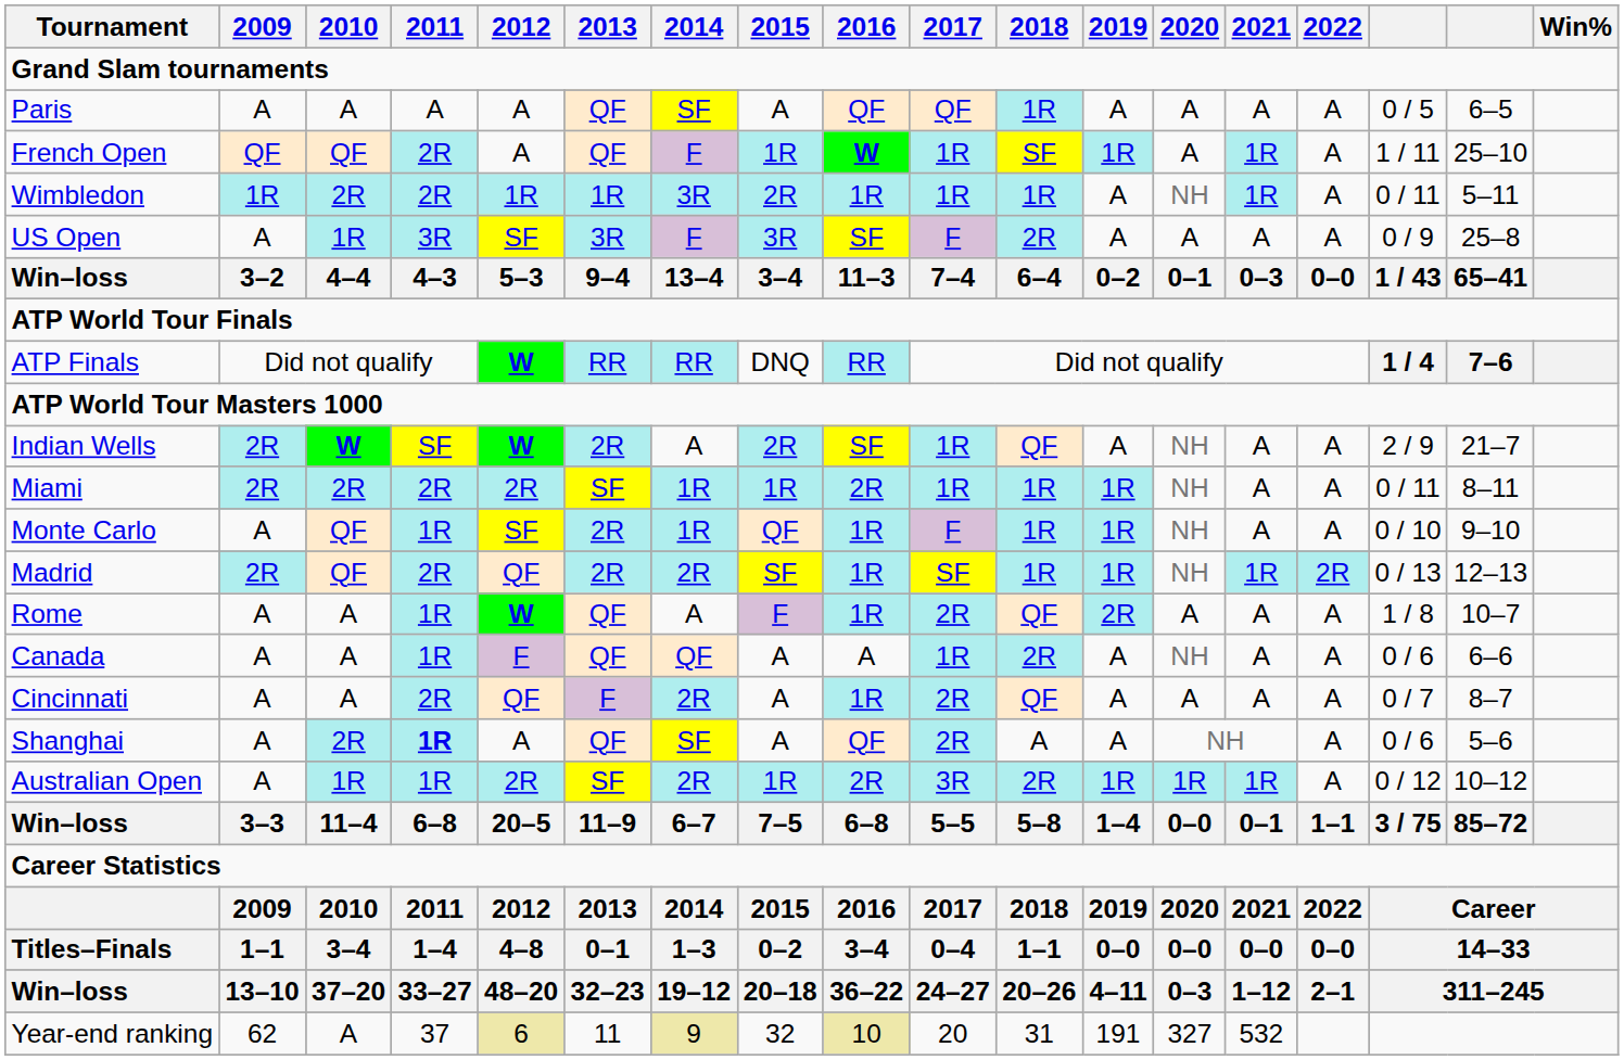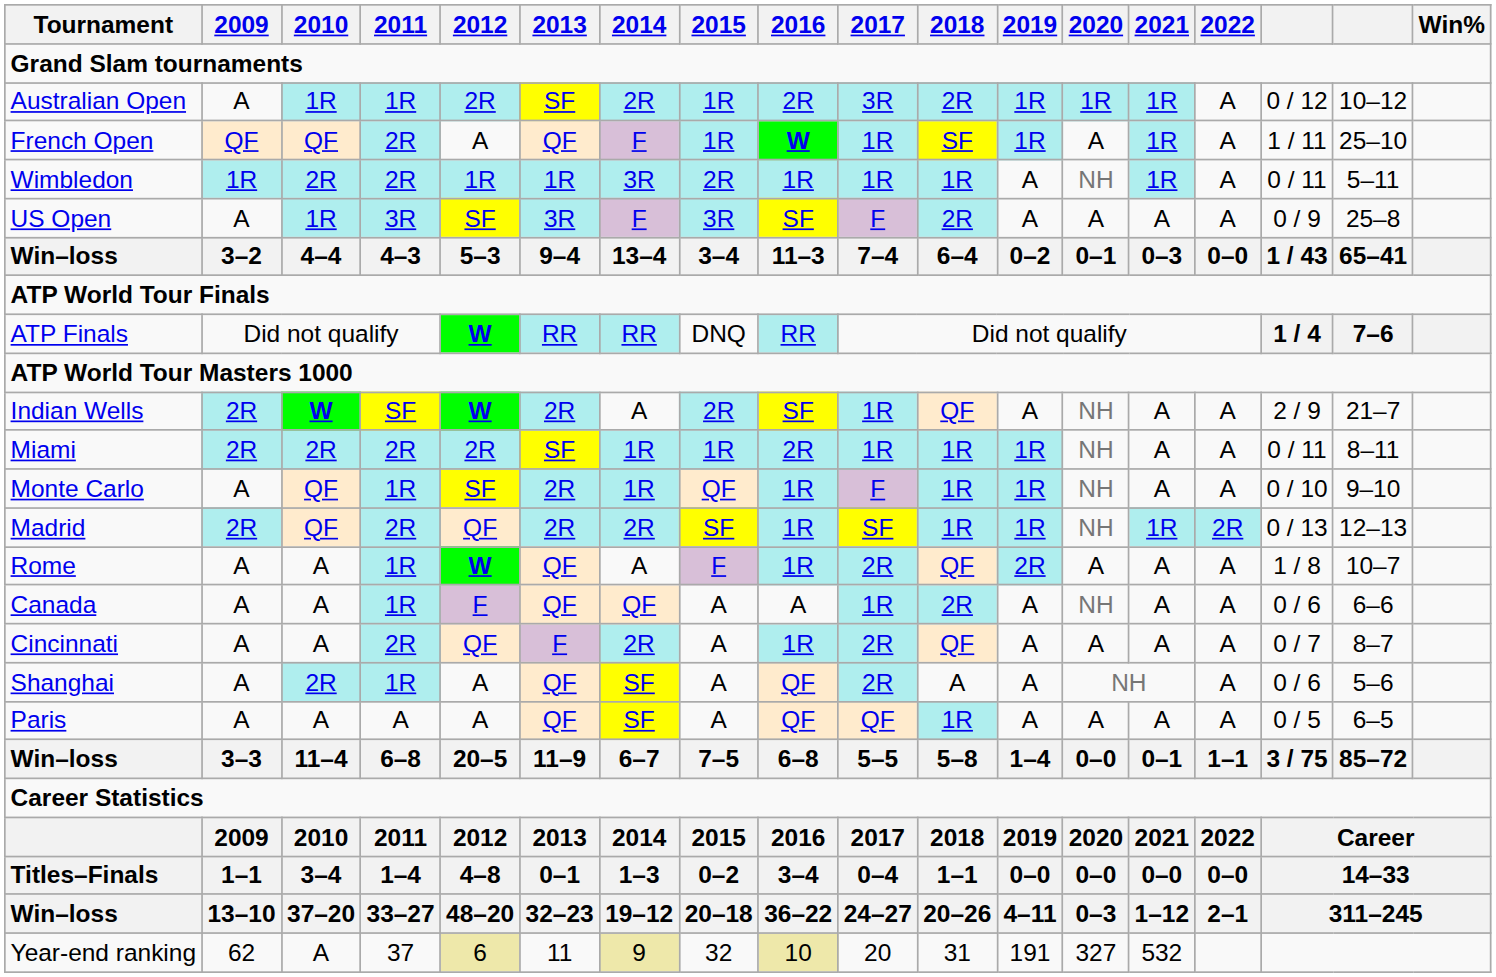 <table class=wikitable style=text-align:center;font-size:90%>
 <tr>
 <th>Tournament</th>
 <th><a href='#'>2009</a></th>
 <th><a href='#'>2010</a></th>
 <th><a href='#'>2011</a></th>
 <th><a href='#'>2012</a></th>
 <th><a href='#'>2013</a></th>
 <th><a href='#'>2014</a></th>
 <th><a href='#'>2015</a></th>
 <th><a href='#'>2016</a></th>
 <th><a href='#'>2017</a></th>
 <th><a href='#'>2018</a></th>
 <th><a href='#'>2019</a></th>
 <th><a href='#'>2020</a></th>
 <th><a href='#'>2021</a></th>
 <th><a href='#'>2022</a></th>
 <th></th>
 <th></th>
 <th>Win%</th>
 </tr>
 <tr>
 <td colspan="18" align="left"><strong>Grand Slam tournaments</strong></td>
 </tr>
 <tr>
-<td align=left><a href='#'>Paris</a></td>
+<td align=left><a href='#'>Australian Open</a></td>
 <td>A</td>
-<td>A</td>
-<td>A</td>
-<td>A</td>
-<td bgcolor=ffebcd><a href='#'>QF</a></td>
+<td bgcolor=afeeee><a href='#'>1R</a></td>
+<td bgcolor=afeeee><a href='#'>1R</a></td>
+<td bgcolor=afeeee><a href='#'>2R</a></td>
 <td bgcolor=yellow><a href='#'>SF</a></td>
-<td>A</td>
-<td bgcolor=ffebcd><a href='#'>QF</a></td>
-<td bgcolor=ffebcd><a href='#'>QF</a></td>
+<td bgcolor=afeeee><a href='#'>2R</a></td>
+<td bgcolor=afeeee><a href='#'>1R</a></td>
+<td bgcolor=afeeee><a href='#'>2R</a></td>
+<td bgcolor=afeeee><a href='#'>3R</a></td>
+<td bgcolor=afeeee><a href='#'>2R</a></td>
+<td bgcolor=afeeee><a href='#'>1R</a></td>
+<td bgcolor=afeeee><a href='#'>1R</a></td>
 <td bgcolor=afeeee><a href='#'>1R</a></td>
 <td>A</td>
-<td>A</td>
-<td>A</td>
-<td>A</td>
-<td>0 / 5</td>
-<td>6–5</td>
+<td>0 / 12</td>
+<td>10–12</td>
 <td></td>
 </tr>
 <tr>
 <td align=left><a href='#'>French Open</a></td>
 <td bgcolor=ffebcd><a href='#'>QF</a></td>
 <td bgcolor=ffebcd><a href='#'>QF</a></td>
 <td bgcolor=afeeee><a href='#'>2R</a></td>
 <td>A</td>
 <td bgcolor=ffebcd><a href='#'>QF</a></td>
 <td bgcolor=thistle><a href='#'>F</a></td>
 <td bgcolor=afeeee><a href='#'>1R</a></td>
 <td bgcolor=lime><a href='#'><strong>W</strong></a></td>
 <td bgcolor=afeeee><a href='#'>1R</a></td>
 <td bgcolor=yellow><a href='#'>SF</a></td>
 <td bgcolor=afeeee><a href='#'>1R</a></td>
 <td>A</td>
 <td bgcolor=afeeee><a href='#'>1R</a></td>
 <td>A</td>
 <td>1 / 11</td>
 <td>25–10</td>
 <td></td>
 </tr>
 <tr>
 <td align=left><a href='#'>Wimbledon</a></td>
 <td bgcolor=afeeee><a href='#'>1R</a></td>
 <td bgcolor=afeeee><a href='#'>2R</a></td>
 <td bgcolor=afeeee><a href='#'>2R</a></td>
 <td bgcolor=afeeee><a href='#'>1R</a></td>
 <td bgcolor=afeeee><a href='#'>1R</a></td>
 <td bgcolor=afeeee><a href='#'>3R</a></td>
 <td bgcolor=afeeee><a href='#'>2R</a></td>
 <td bgcolor=afeeee><a href='#'>1R</a></td>
 <td bgcolor=afeeee><a href='#'>1R</a></td>
 <td bgcolor=afeeee><a href='#'>1R</a></td>
 <td>A</td>
 <td style=color:#767676>NH</td>
 <td bgcolor=afeeee><a href='#'>1R</a></td>
 <td>A</td>
 <td>0 / 11</td>
 <td>5–11</td>
 <td></td>
 </tr>
 <tr>
 <td align=left><a href='#'>US Open</a></td>
 <td>A</td>
 <td bgcolor=afeeee><a href='#'>1R</a></td>
 <td bgcolor=afeeee><a href='#'>3R</a></td>
 <td bgcolor=yellow><a href='#'>SF</a></td>
 <td bgcolor=afeeee><a href='#'>3R</a></td>
 <td bgcolor=thistle><a href='#'>F</a></td>
 <td bgcolor=afeeee><a href='#'>3R</a></td>
 <td bgcolor=yellow><a href='#'>SF</a></td>
 <td bgcolor=thistle><a href='#'>F</a></td>
 <td bgcolor=afeeee><a href='#'>2R</a></td>
 <td>A</td>
 <td>A</td>
 <td>A</td>
 <td>A</td>
 <td>0 / 9</td>
 <td>25–8</td>
 <td></td>
 </tr>
 <tr>
 <th style=text-align:left>Win–loss</th>
 <th>3–2</th>
 <th>4–4</th>
 <th>4–3</th>
 <th>5–3</th>
 <th>9–4</th>
 <th>13–4</th>
 <th>3–4</th>
 <th>11–3</th>
 <th>7–4</th>
 <th>6–4</th>
 <th>0–2</th>
 <th>0–1</th>
 <th>0–3</th>
 <th>0–0</th>
 <th>1 / 43</th>
 <th>65–41</th>
 <th></th>
 </tr>
 <tr>
 <td colspan="18" align="left"><strong>ATP World Tour Finals</strong></td>
 </tr>
 <tr>
 <td align=left><a href='#'>ATP Finals</a></td>
 <td colspan=3>Did not qualify</td>
 <td bgcolor=lime><a href='#'><strong>W</strong></a></td>
 <td bgcolor=afeeee><a href='#'>RR</a></td>
 <td bgcolor=afeeee><a href='#'>RR</a></td>
 <td>DNQ</td>
 <td bgcolor=afeeee><a href='#'>RR</a></td>
 <td colspan="6">Did not qualify</td>
 <th>1 / 4</th>
 <th>7–6</th>
 <th></th>
 </tr>
 <tr>
 <td colspan="18" align="left"><strong>ATP World Tour Masters 1000</strong></td>
 </tr>
 <tr>
 <td align=left><a href='#'>Indian Wells</a></td>
 <td bgcolor=afeeee><a href='#'>2R</a></td>
 <td bgcolor=lime><a href='#'><strong>W</strong></a></td>
 <td bgcolor=yellow><a href='#'>SF</a></td>
 <td bgcolor=lime><a href='#'><strong>W</strong></a></td>
 <td bgcolor=afeeee><a href='#'>2R</a></td>
 <td>A</td>
 <td bgcolor=afeeee><a href='#'>2R</a></td>
 <td bgcolor=yellow><a href='#'>SF</a></td>
 <td bgcolor=afeeee><a href='#'>1R</a></td>
 <td bgcolor=ffebcd><a href='#'>QF</a></td>
 <td>A</td>
 <td style=color:#767676>NH</td>
 <td>A</td>
 <td>A</td>
 <td>2 / 9</td>
 <td>21–7</td>
 <td></td>
 </tr>
 <tr>
 <td align=left><a href='#'>Miami</a></td>
 <td bgcolor=afeeee><a href='#'>2R</a></td>
 <td bgcolor=afeeee><a href='#'>2R</a></td>
 <td bgcolor=afeeee><a href='#'>2R</a></td>
 <td bgcolor=afeeee><a href='#'>2R</a></td>
 <td bgcolor=yellow><a href='#'>SF</a></td>
 <td bgcolor=afeeee><a href='#'>1R</a></td>
 <td bgcolor=afeeee><a href='#'>1R</a></td>
 <td bgcolor=afeeee><a href='#'>2R</a></td>
 <td bgcolor=afeeee><a href='#'>1R</a></td>
 <td bgcolor=afeeee><a href='#'>1R</a></td>
 <td bgcolor=afeeee><a href='#'>1R</a></td>
 <td style=color:#767676>NH</td>
 <td>A</td>
 <td>A</td>
 <td>0 / 11</td>
 <td>8–11</td>
 <td></td>
 </tr>
 <tr>
 <td align=left><a href='#'>Monte Carlo</a></td>
 <td>A</td>
 <td bgcolor=ffebcd><a href='#'>QF</a></td>
 <td bgcolor=afeeee><a href='#'>1R</a></td>
 <td bgcolor=yellow><a href='#'>SF</a></td>
 <td bgcolor=afeeee><a href='#'>2R</a></td>
 <td bgcolor=afeeee><a href='#'>1R</a></td>
 <td bgcolor=ffebcd><a href='#'>QF</a></td>
 <td bgcolor=afeeee><a href='#'>1R</a></td>
 <td bgcolor=thistle><a href='#'>F</a></td>
 <td bgcolor=afeeee><a href='#'>1R</a></td>
 <td bgcolor=afeeee><a href='#'>1R</a></td>
 <td style=color:#767676>NH</td>
 <td>A</td>
 <td>A</td>
 <td>0 / 10</td>
 <td>9–10</td>
 <td></td>
 </tr>
 <tr>
 <td align=left><a href='#'>Madrid</a></td>
 <td bgcolor=afeeee><a href='#'>2R</a></td>
 <td bgcolor=ffebcd><a href='#'>QF</a></td>
 <td bgcolor=afeeee><a href='#'>2R</a></td>
 <td bgcolor=ffebcd><a href='#'>QF</a></td>
 <td bgcolor=afeeee><a href='#'>2R</a></td>
 <td bgcolor=afeeee><a href='#'>2R</a></td>
 <td bgcolor=yellow><a href='#'>SF</a></td>
 <td bgcolor=afeeee><a href='#'>1R</a></td>
 <td bgcolor=yellow><a href='#'>SF</a></td>
 <td bgcolor=afeeee><a href='#'>1R</a></td>
 <td bgcolor=afeeee><a href='#'>1R</a></td>
 <td style=color:#767676>NH</td>
 <td bgcolor=afeeee><a href='#'>1R</a></td>
 <td bgcolor=afeeee><a href='#'>2R</a></td>
 <td>0 / 13</td>
 <td>12–13</td>
 <td></td>
 </tr>
 <tr>
 <td align=left><a href='#'>Rome</a></td>
 <td>A</td>
 <td>A</td>
 <td bgcolor=afeeee><a href='#'>1R</a></td>
 <td bgcolor=lime><a href='#'><strong>W</strong></a></td>
 <td bgcolor=ffebcd><a href='#'>QF</a></td>
 <td>A</td>
 <td bgcolor=thistle><a href='#'>F</a></td>
 <td bgcolor=afeeee><a href='#'>1R</a></td>
 <td bgcolor=afeeee><a href='#'>2R</a></td>
 <td bgcolor=ffebcd><a href='#'>QF</a></td>
 <td bgcolor=afeeee><a href='#'>2R</a></td>
 <td>A</td>
 <td>A</td>
 <td>A</td>
 <td>1 / 8</td>
 <td>10–7</td>
 <td></td>
 </tr>
 <tr>
 <td align=left><a href='#'>Canada</a></td>
 <td>A</td>
 <td>A</td>
 <td bgcolor=afeeee><a href='#'>1R</a></td>
 <td bgcolor=thistle><a href='#'>F</a></td>
 <td bgcolor=ffebcd><a href='#'>QF</a></td>
 <td bgcolor=ffebcd><a href='#'>QF</a></td>
 <td>A</td>
 <td>A</td>
 <td bgcolor=afeeee><a href='#'>1R</a></td>
 <td bgcolor=afeeee><a href='#'>2R</a></td>
 <td>A</td>
 <td style=color:#767676>NH</td>
 <td>A</td>
 <td>A</td>
 <td>0 / 6</td>
 <td>6–6</td>
 <td></td>
 </tr>
 <tr>
 <td align=left><a href='#'>Cincinnati</a></td>
 <td>A</td>
 <td>A</td>
 <td bgcolor=afeeee><a href='#'>2R</a></td>
 <td bgcolor=ffebcd><a href='#'>QF</a></td>
 <td bgcolor=thistle><a href='#'>F</a></td>
 <td bgcolor=afeeee><a href='#'>2R</a></td>
 <td>A</td>
 <td bgcolor=afeeee><a href='#'>1R</a></td>
 <td bgcolor=afeeee><a href='#'>2R</a></td>
 <td bgcolor=ffebcd><a href='#'>QF</a></td>
 <td>A</td>
 <td>A</td>
 <td>A</td>
 <td>A</td>
 <td>0 / 7</td>
 <td>8–7</td>
 <td></td>
 </tr>
 <tr>
 <td align=left><a href='#'>Shanghai</a></td>
 <td>A</td>
 <td bgcolor=afeeee><a href='#'>2R</a></td>
-<td bgcolor=afeeee><strong><a href='#'>1R</a></strong></td>
+<td bgcolor=afeeee><a href='#'>1R</a></td>
 <td>A</td>
 <td bgcolor=ffebcd><a href='#'>QF</a></td>
 <td bgcolor=yellow><a href='#'>SF</a></td>
 <td>A</td>
 <td bgcolor=ffebcd><a href='#'>QF</a></td>
 <td bgcolor=afeeee><a href='#'>2R</a></td>
 <td>A</td>
 <td>A</td>
 <td colspan=2 style=color:#767676>NH</td>
 <td>A</td>
 <td>0 / 6</td>
 <td>5–6</td>
 <td></td>
 </tr>
 <tr>
-<td align=left><a href='#'>Australian Open</a></td>
+<td align=left><a href='#'>Paris</a></td>
 <td>A</td>
-<td bgcolor=afeeee><a href='#'>1R</a></td>
-<td bgcolor=afeeee><a href='#'>1R</a></td>
-<td bgcolor=afeeee><a href='#'>2R</a></td>
+<td>A</td>
+<td>A</td>
+<td>A</td>
+<td bgcolor=ffebcd><a href='#'>QF</a></td>
 <td bgcolor=yellow><a href='#'>SF</a></td>
-<td bgcolor=afeeee><a href='#'>2R</a></td>
-<td bgcolor=afeeee><a href='#'>1R</a></td>
-<td bgcolor=afeeee><a href='#'>2R</a></td>
-<td bgcolor=afeeee><a href='#'>3R</a></td>
-<td bgcolor=afeeee><a href='#'>2R</a></td>
-<td bgcolor=afeeee><a href='#'>1R</a></td>
-<td bgcolor=afeeee><a href='#'>1R</a></td>
+<td>A</td>
+<td bgcolor=ffebcd><a href='#'>QF</a></td>
+<td bgcolor=ffebcd><a href='#'>QF</a></td>
 <td bgcolor=afeeee><a href='#'>1R</a></td>
 <td>A</td>
-<td>0 / 12</td>
-<td>10–12</td>
+<td>A</td>
+<td>A</td>
+<td>A</td>
+<td>0 / 5</td>
+<td>6–5</td>
 <td></td>
 </tr>
 <tr>
 <th style=text-align:left>Win–loss</th>
 <th>3–3</th>
 <th>11–4</th>
 <th>6–8</th>
 <th>20–5</th>
 <th>11–9</th>
 <th>6–7</th>
 <th>7–5</th>
 <th>6–8</th>
 <th>5–5</th>
 <th>5–8</th>
 <th>1–4</th>
 <th>0–0</th>
 <th>0–1</th>
 <th>1–1</th>
 <th>3 / 75</th>
 <th>85–72</th>
 <th></th>
 </tr>
 <tr>
 <td colspan="18" align="left"><strong>Career Statistics</strong></td>
 </tr>
 <tr>
 <th></th>
 <th>2009</th>
 <th>2010</th>
 <th>2011</th>
 <th>2012</th>
 <th>2013</th>
 <th>2014</th>
 <th>2015</th>
 <th>2016</th>
 <th>2017</th>
 <th>2018</th>
 <th>2019</th>
 <th>2020</th>
 <th>2021</th>
 <th>2022</th>
 <th colspan="3">Career</th>
 </tr>
 <tr>
 <th style=text-align:left>Titles–Finals</th>
 <th>1–1</th>
 <th>3–4</th>
 <th>1–4</th>
 <th>4–8</th>
 <th>0–1</th>
 <th>1–3</th>
 <th>0–2</th>
 <th>3–4</th>
 <th>0–4</th>
 <th>1–1</th>
 <th>0–0</th>
 <th>0–0</th>
 <th>0–0</th>
 <th>0–0</th>
 <th colspan=3>14–33</th>
 </tr>
 <tr>
 <th style=text-align:left>Win–loss</th>
 <th>13–10</th>
 <th>37–20</th>
 <th>33–27</th>
 <th>48–20</th>
 <th>32–23</th>
 <th>19–12</th>
 <th>20–18</th>
 <th>36–22</th>
 <th>24–27</th>
 <th>20–26</th>
 <th>4–11</th>
 <th>0–3</th>
 <th>1–12</th>
 <th>2–1</th>
 <th colspan=3>311–245</th>
 </tr>
 <tr>
 <td style=text-align:left>Year-end ranking</td>
 <td>62</td>
 <td>A</td>
 <td>37</td>
 <td bgcolor=EEE8AA>6</td>
 <td>11</td>
 <td bgcolor=EEE8AA>9</td>
 <td>32</td>
 <td bgcolor=EEE8AA>10</td>
 <td>20</td>
 <td>31</td>
 <td>191</td>
 <td>327</td>
 <td>532</td>
 <td></td>
 <td colspan=3></td>
 </tr>
 </table>
